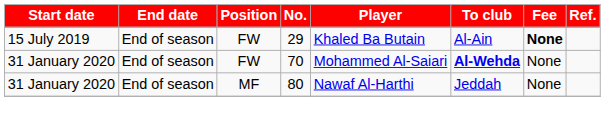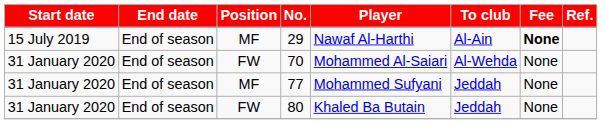 <table class="wikitable sortable">
 <tr>
 <th style="background:red; color:white;">Start date</th>
 <th style="background:red; color:white;">End date</th>
 <th style="background:red; color:white;">Position</th>
 <th style="background:red; color:white;">No.</th>
 <th style="background:red; color:white;">Player</th>
 <th style="background:red; color:white;">To club</th>
 <th style="background:red; color:white;">Fee</th>
 <th style="background:red; color:white;">Ref.</th>
 </tr>
 <tr>
 <td>15 July 2019</td>
 <td>End of season</td>
-<td style="text-align:center;">FW</td>
+<td style="text-align:center;">MF</td>
 <td style="text-align:center;">29</td>
-<td style="text-align:left;"> <a href='#'>Khaled Ba Butain</a></td>
+<td style="text-align:left;"> <a href='#'>Nawaf Al-Harthi</a></td>
 <td style="text-align:left;"> <a href='#'>Al-Ain</a></td>
 <td><strong>None</strong></td>
 <td></td>
 </tr>
 <tr>
 <td>31 January 2020</td>
 <td>End of season</td>
 <td style="text-align:center;">FW</td>
 <td style="text-align:center;">70</td>
 <td style="text-align:left;"> <a href='#'>Mohammed Al-Saiari</a></td>
-<td style="text-align:left;"><strong> <a href='#'>Al-Wehda</a></strong></td>
+<td style="text-align:left;"> <a href='#'>Al-Wehda</a></td>
 <td>None</td>
 <td></td>
 </tr>
 <tr>
 <td>31 January 2020</td>
 <td>End of season</td>
 <td style="text-align:center;">MF</td>
+<td style="text-align:center;">77</td>
+<td style="text-align:left;"> <a href='#'>Mohammed Sufyani</a></td>
+<td style="text-align:left;"> <a href='#'>Jeddah</a></td>
+<td>None</td>
+<td></td>
+</tr>
+<tr>
+<td>31 January 2020</td>
+<td>End of season</td>
+<td style="text-align:center;">FW</td>
 <td style="text-align:center;">80</td>
-<td style="text-align:left;"> <a href='#'>Nawaf Al-Harthi</a></td>
+<td style="text-align:left;"> <a href='#'>Khaled Ba Butain</a></td>
 <td style="text-align:left;"> <a href='#'>Jeddah</a></td>
 <td>None</td>
 <td></td>
 </tr>
 <tr>
 </tr>
 </table>
